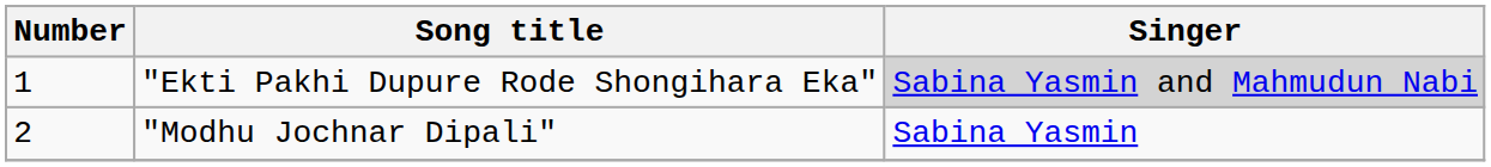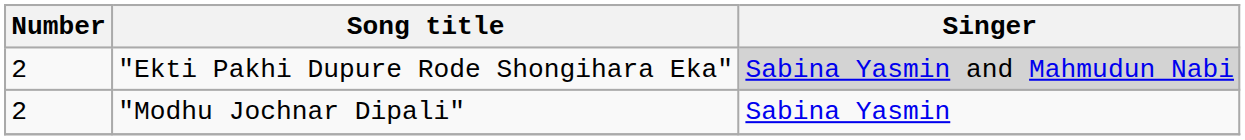 <table class="wikitable">
 <tr>
 <th>Number</th>
 <th>Song title</th>
 <th>Singer</th>
 </tr>
 <tr>
-<td>1</td>
+<td>2</td>
 <td>"Ekti Pakhi Dupure Rode Shongihara Eka"</td>
 <td style="background: lightgrey;"><a href='#'>Sabina Yasmin</a> and <a href='#'>Mahmudun Nabi</a></td>
 </tr>
 <tr>
 <td>2</td>
 <td>"Modhu Jochnar Dipali"</td>
 <td><a href='#'>Sabina Yasmin</a></td>
 </tr>
 <tr>
 </tr>
 </table>
